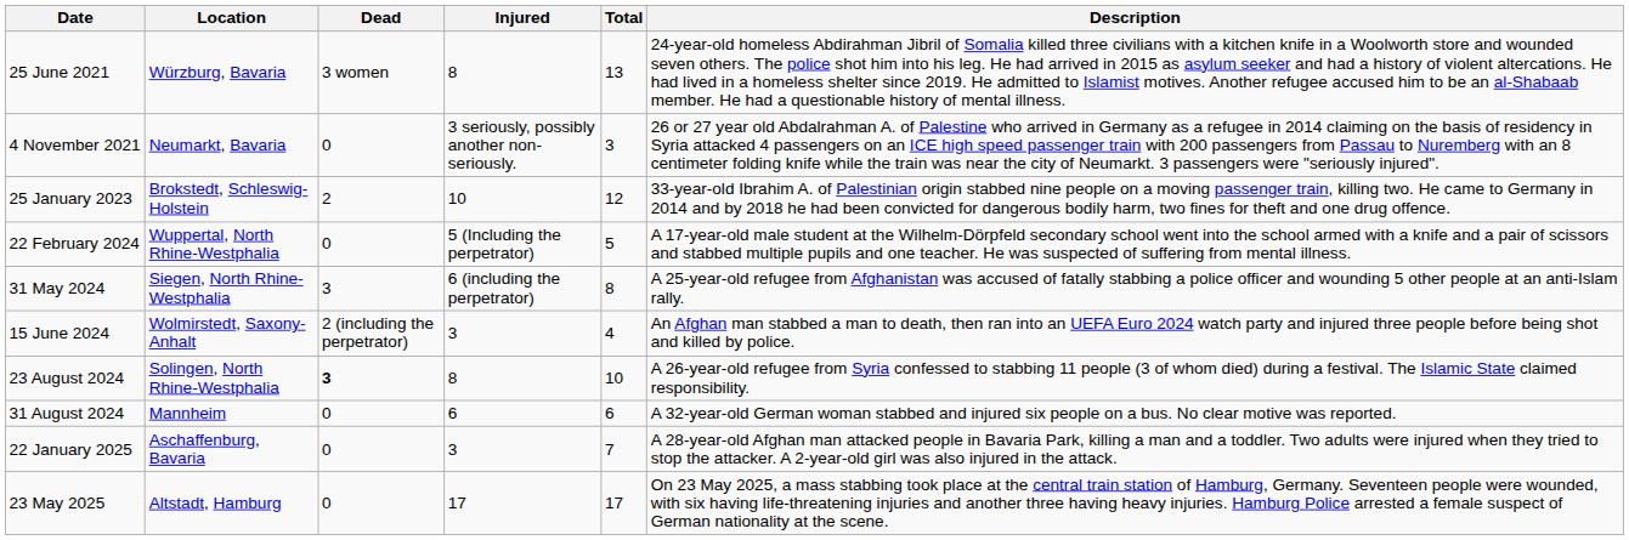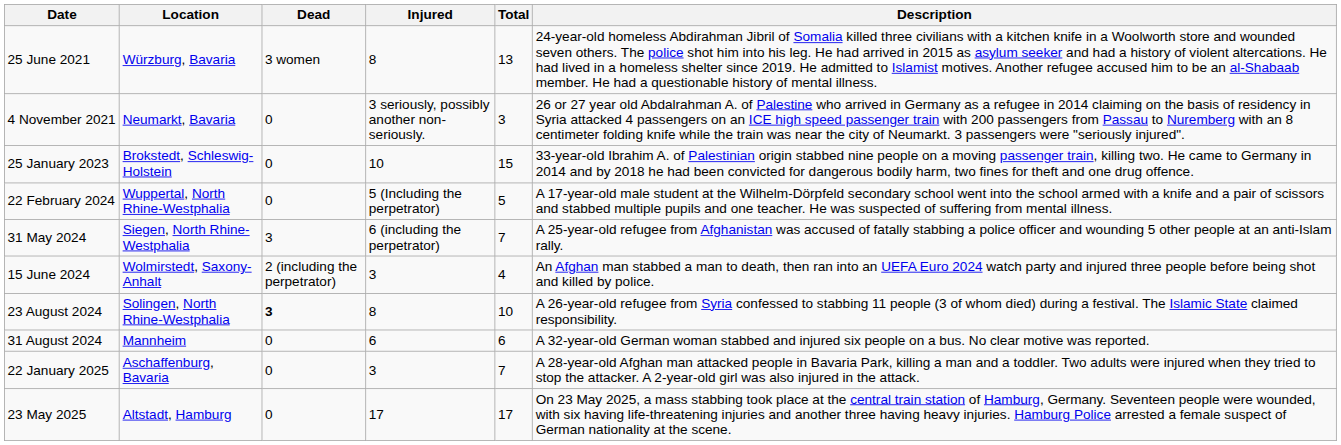 <table class="wikitable sortable">
 <tr>
 <th scope="col" style="width: 8rem;">Date</th>
 <th scope="col" style="width: 10rem;">Location</th>
 <th data-sort-type=number>Dead</th>
 <th data-sort-type=number>Injured</th>
 <th data-sort-type=number>Total</th>
 <th class=unsortable>Description</th>
 </tr>
 <tr>
 <td>25 June 2021</td>
 <td><a href='#'>Würzburg</a>, <a href='#'>Bavaria</a></td>
 <td>3 women</td>
 <td>8</td>
 <td>13</td>
 <td> 24-year-old homeless Abdirahman Jibril of <a href='#'>Somalia</a> killed three civilians with a kitchen knife in a Woolworth store and wounded seven others. The <a href='#'>police</a> shot him into his leg. He had arrived in 2015 as <a href='#'>asylum seeker</a> and had a history of violent altercations. He had lived in a homeless shelter since 2019. He admitted to <a href='#'>Islamist</a> motives. Another refugee accused him to be an <a href='#'>al-Shabaab</a> member. He had a questionable history of mental illness.</td>
 </tr>
 <tr>
 <td>4 November 2021</td>
 <td><a href='#'>Neumarkt</a>, <a href='#'>Bavaria</a></td>
 <td>0</td>
 <td>3 seriously, possibly another non-seriously.</td>
 <td>3</td>
 <td>26 or 27 year old Abdalrahman A. of <a href='#'>Palestine</a> who arrived in Germany as a refugee in 2014 claiming on the basis of residency in Syria attacked 4 passengers on an <a href='#'>ICE high speed passenger train</a> with 200 passengers from <a href='#'>Passau</a> to <a href='#'>Nuremberg</a> with an 8 centimeter folding knife while the train was near the city of Neumarkt. 3 passengers were "seriously injured".</td>
 </tr>
 <tr>
 <td>25 January 2023</td>
 <td><a href='#'>Brokstedt</a>, <a href='#'>Schleswig-Holstein</a></td>
-<td>2</td>
+<td>0</td>
 <td>10</td>
-<td>12</td>
+<td>15</td>
 <td> 33-year-old Ibrahim A. of <a href='#'>Palestinian</a> origin stabbed nine people on a moving <a href='#'>passenger train</a>, killing two. He came to Germany in 2014 and by 2018 he had been convicted for dangerous bodily harm, two fines for theft and one drug offence.</td>
 </tr>
 <tr>
 <td>22 February 2024</td>
 <td><a href='#'>Wuppertal</a>, <a href='#'>North Rhine-Westphalia</a></td>
 <td>0</td>
 <td>5 (Including the perpetrator)</td>
 <td>5</td>
 <td>A 17-year-old male student at the Wilhelm-Dörpfeld secondary school went into the school armed with a knife and a pair of scissors and stabbed multiple pupils and one teacher. He was suspected of suffering from mental illness.</td>
 </tr>
 <tr>
 <td>31 May 2024</td>
 <td><a href='#'>Siegen</a>, <a href='#'>North Rhine-Westphalia</a></td>
 <td>3</td>
 <td>6 (including the perpetrator)</td>
-<td>8</td>
+<td>7</td>
 <td> A 25-year-old refugee from <a href='#'>Afghanistan</a> was accused of fatally stabbing a police officer and wounding 5 other people at an anti-Islam rally.</td>
 </tr>
 <tr>
 <td>15 June 2024</td>
 <td><a href='#'>Wolmirstedt</a>, <a href='#'>Saxony-Anhalt</a></td>
 <td>2 (including the perpetrator)</td>
 <td>3</td>
 <td>4</td>
 <td>An <a href='#'>Afghan</a> man stabbed a man to death, then ran into an <a href='#'>UEFA Euro 2024</a> watch party and injured three people before being shot and killed by police.</td>
 </tr>
 <tr>
 <td>23 August 2024</td>
 <td><a href='#'>Solingen</a>, <a href='#'>North Rhine-Westphalia</a></td>
 <td><strong>3</strong></td>
 <td>8</td>
 <td>10</td>
 <td> A 26-year-old refugee from <a href='#'>Syria</a> confessed to stabbing 11 people (3 of whom died) during a festival. The <a href='#'>Islamic State</a> claimed responsibility.</td>
 </tr>
 <tr>
 <td>31 August 2024</td>
 <td><a href='#'>Mannheim</a></td>
 <td>0</td>
 <td>6</td>
 <td>6</td>
 <td>A 32-year-old German woman stabbed and injured six people on a bus. No clear motive was reported.</td>
 </tr>
 <tr>
 <td>22 January 2025</td>
 <td><a href='#'>Aschaffenburg</a>, <a href='#'>Bavaria</a></td>
 <td>0</td>
 <td>3</td>
 <td>7</td>
 <td> A 28-year-old Afghan man attacked people in Bavaria Park, killing a man and a toddler. Two adults were injured when they tried to stop the attacker. A 2-year-old girl was also injured in the attack.</td>
 </tr>
 <tr>
 <td>23 May 2025</td>
 <td><a href='#'>Altstadt</a>, <a href='#'>Hamburg</a></td>
 <td>0</td>
 <td>17</td>
 <td>17</td>
 <td> On 23 May 2025, a mass stabbing took place at the <a href='#'>central train station</a> of <a href='#'>Hamburg</a>, Germany. Seventeen people were wounded, with six having life-threatening injuries and another three having heavy injuries. <a href='#'>Hamburg Police</a> arrested a female suspect of German nationality at the scene.</td>
 </tr>
 </table>
